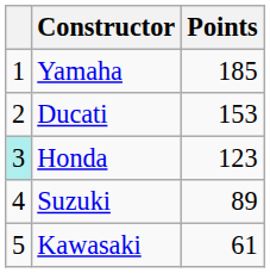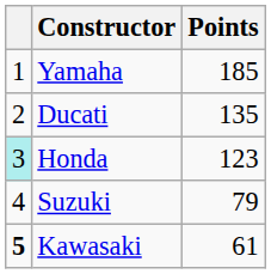 <table class="wikitable" style="font-size: 95%;">
 <tr>
 <th></th>
 <th>Constructor</th>
 <th>Points</th>
 </tr>
 <tr>
 <td align=center>1</td>
 <td> <a href='#'>Yamaha</a></td>
 <td align=right>185</td>
 </tr>
 <tr>
 <td align=center>2</td>
 <td> <a href='#'>Ducati</a></td>
-<td align=right>153</td>
+<td align=right>135</td>
 </tr>
 <tr>
 <td align=center style="background: paleturquoise;">3</td>
 <td> <a href='#'>Honda</a></td>
 <td align=right>123</td>
 </tr>
 <tr>
 <td align=center>4</td>
 <td> <a href='#'>Suzuki</a></td>
-<td align=right>89</td>
+<td align=right>79</td>
 </tr>
 <tr>
-<td align=center>5</td>
+<td align=center><strong>5</strong></td>
 <td> <a href='#'>Kawasaki</a></td>
 <td align=right>61</td>
 </tr>
 </table>
